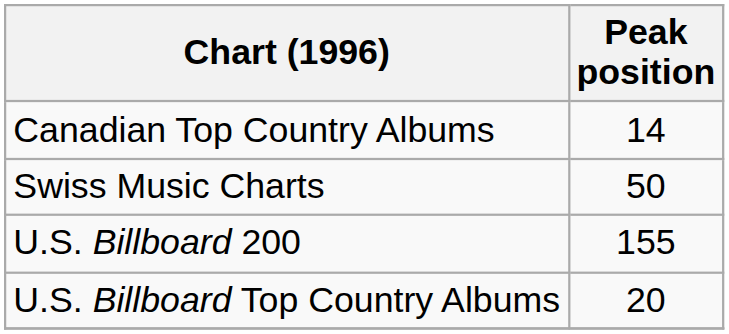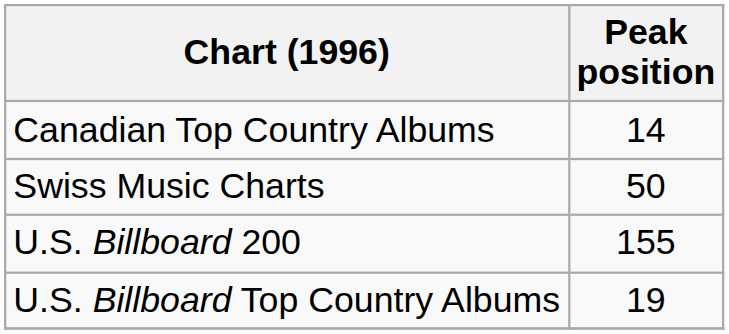 <table class="wikitable">
 <tr>
 <th>Chart (1996)</th>
 <th>Peak<br>position</th>
 </tr>
 <tr>
 <td>Canadian Top Country Albums</td>
 <td align="center">14</td>
 </tr>
 <tr>
 <td>Swiss Music Charts</td>
 <td align="center">50</td>
 </tr>
 <tr>
 <td>U.S. <em>Billboard</em> 200</td>
 <td align="center">155</td>
 </tr>
 <tr>
 <td>U.S. <em>Billboard</em> Top Country Albums</td>
-<td align="center">20</td>
+<td align="center">19</td>
 </tr>
 <tr>
 </tr>
 </table>
